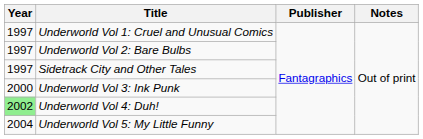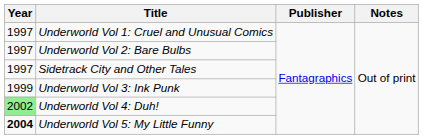 <table class="wikitable sortable">
 <tr>
 <th>Year</th>
 <th>Title</th>
 <th>Publisher</th>
 <th>Notes</th>
 </tr>
 <tr>
 <td>1997</td>
 <td><em>Underworld Vol 1: Cruel and Unusual Comics</em></td>
 <td rowspan="6"><a href='#'>Fantagraphics</a></td>
 <td rowspan="6">Out of print</td>
 </tr>
 <tr>
 <td>1997</td>
 <td><em>Underworld Vol 2: Bare Bulbs</em></td>
 </tr>
 <tr>
 <td>1997</td>
 <td><em>Sidetrack City and Other Tales</em></td>
 </tr>
 <tr>
-<td>2000</td>
+<td>1999</td>
 <td><em>Underworld Vol 3: Ink Punk</em></td>
 </tr>
 <tr>
 <td style="background: lightgreen;">2002</td>
 <td><em>Underworld Vol 4: Duh!</em></td>
 </tr>
 <tr>
-<td>2004</td>
+<td><strong>2004</strong></td>
 <td><em>Underworld Vol 5: My Little Funny</em></td>
 </tr>
 </table>
